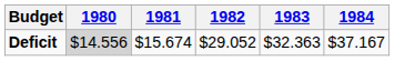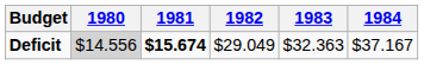 <table class="wikitable">
 <tr>
 <th>Budget</th>
 <th><a href='#'>1980</a></th>
 <th><a href='#'>1981</a></th>
 <th><a href='#'>1982</a></th>
 <th><a href='#'>1983</a></th>
 <th><a href='#'>1984</a></th>
 </tr>
 <tr>
 <td><strong>Deficit</strong></td>
 <td style="background: lightgrey;">$14.556</td>
-<td>$15.674</td>
-<td>$29.052</td>
+<td><strong>$15.674</strong></td>
+<td>$29.049</td>
 <td>$32.363</td>
 <td>$37.167</td>
 </tr>
 </table>
